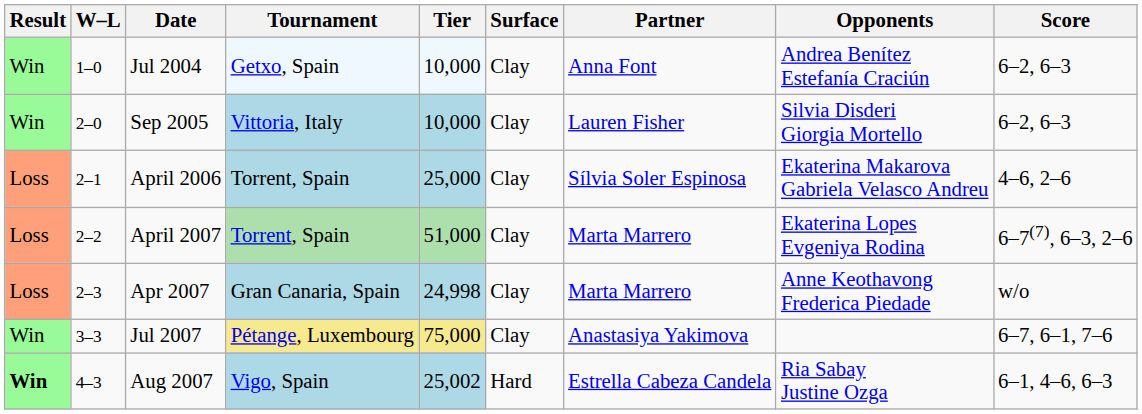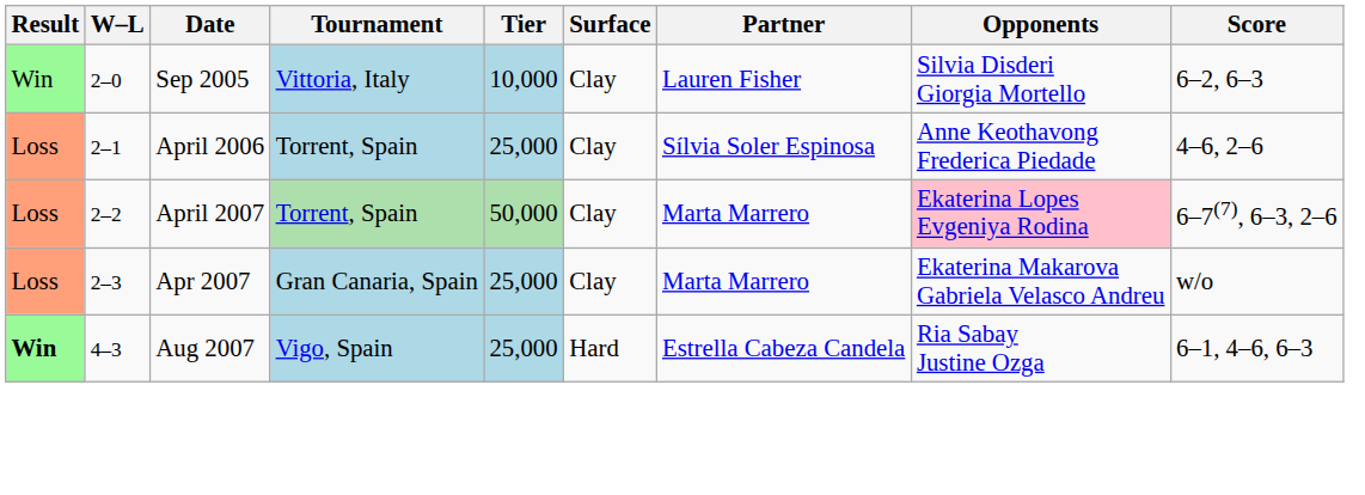 <table class="wikitable sortable">
 <tr>
 <th>Result</th>
 <th class=unsortable>W–L</th>
 <th>Date</th>
 <th>Tournament</th>
 <th>Tier</th>
 <th>Surface</th>
 <th>Partner</th>
 <th>Opponents</th>
 <th class=unsortable>Score</th>
-</tr>
-<tr>
-<td style="background:#98fb98;">Win</td>
-<td><small>1–0</small></td>
-<td>Jul 2004</td>
-<td style="background:#f0f8ff;"><a href='#'>Getxo</a>, Spain</td>
-<td style="background:#f0f8ff;">10,000</td>
-<td>Clay</td>
-<td> <a href='#'>Anna Font</a></td>
-<td> <a href='#'>Andrea Benítez</a> <br>  <a href='#'>Estefanía Craciún</a></td>
-<td>6–2, 6–3</td>
 </tr>
 <tr>
 <td style="background:#98fb98;">Win</td>
 <td><small>2–0</small></td>
 <td>Sep 2005</td>
 <td style="background:lightblue;"><a href='#'>Vittoria</a>, Italy</td>
 <td style="background:lightblue;">10,000</td>
 <td>Clay</td>
 <td> <a href='#'>Lauren Fisher</a></td>
 <td> <a href='#'>Silvia Disderi</a> <br>  <a href='#'>Giorgia Mortello</a></td>
 <td>6–2, 6–3</td>
 </tr>
 <tr>
 <td bgcolor="FFA07A">Loss</td>
 <td><small>2–1</small></td>
 <td>April 2006</td>
 <td style="background:lightblue;">Torrent, Spain</td>
 <td style="background:lightblue;">25,000</td>
 <td>Clay</td>
 <td> <a href='#'>Sílvia Soler Espinosa</a></td>
-<td> <a href='#'>Ekaterina Makarova</a> <br>  <a href='#'>Gabriela Velasco Andreu</a></td>
+<td> <a href='#'>Anne Keothavong</a> <br>  <a href='#'>Frederica Piedade</a></td>
 <td>4–6, 2–6</td>
 </tr>
 <tr>
 <td bgcolor="FFA07A">Loss</td>
 <td><small>2–2</small></td>
 <td>April 2007</td>
 <td style="background:#addfad;"><a href='#'>Torrent</a>, Spain</td>
-<td style="background:#addfad;">51,000</td>
+<td style="background:#addfad;">50,000</td>
 <td>Clay</td>
 <td> <a href='#'>Marta Marrero</a></td>
-<td> <a href='#'>Ekaterina Lopes</a><br>  <a href='#'>Evgeniya Rodina</a></td>
+<td style="background: pink;"> <a href='#'>Ekaterina Lopes</a><br>  <a href='#'>Evgeniya Rodina</a></td>
 <td>6–7<sup>(7)</sup>, 6–3, 2–6</td>
 </tr>
 <tr>
 <td bgcolor="FFA07A">Loss</td>
 <td><small>2–3</small></td>
 <td>Apr 2007</td>
 <td bgcolor=lightblue>Gran Canaria, Spain</td>
-<td bgcolor=lightblue>24,998</td>
+<td bgcolor=lightblue>25,000</td>
 <td>Clay</td>
 <td> <a href='#'>Marta Marrero</a></td>
-<td> <a href='#'>Anne Keothavong</a> <br>  <a href='#'>Frederica Piedade</a></td>
+<td> <a href='#'>Ekaterina Makarova</a> <br>  <a href='#'>Gabriela Velasco Andreu</a></td>
 <td>w/o</td>
-</tr>
-<tr>
-<td bgcolor=98FB98>Win</td>
-<td><small>3–3</small></td>
-<td>Jul 2007</td>
-<td style="background:#f7e98e;"><a href='#'>Pétange</a>, Luxembourg</td>
-<td style="background:#f7e98e;">75,000</td>
-<td>Clay</td>
-<td> <a href='#'>Anastasiya Yakimova</a></td>
-<td></td>
-<td>6–7, 6–1, 7–6</td>
 </tr>
 <tr>
 <td bgcolor=98FB98><strong>Win</strong></td>
 <td><small>4–3</small></td>
 <td>Aug 2007</td>
 <td style="background:lightblue;"><a href='#'>Vigo</a>, Spain</td>
-<td style="background:lightblue;">25,002</td>
+<td style="background:lightblue;">25,000</td>
 <td>Hard</td>
 <td> <a href='#'>Estrella Cabeza Candela</a></td>
 <td> <a href='#'>Ria Sabay</a> <br>  <a href='#'>Justine Ozga</a></td>
 <td>6–1, 4–6, 6–3</td>
 </tr>
 </table>
